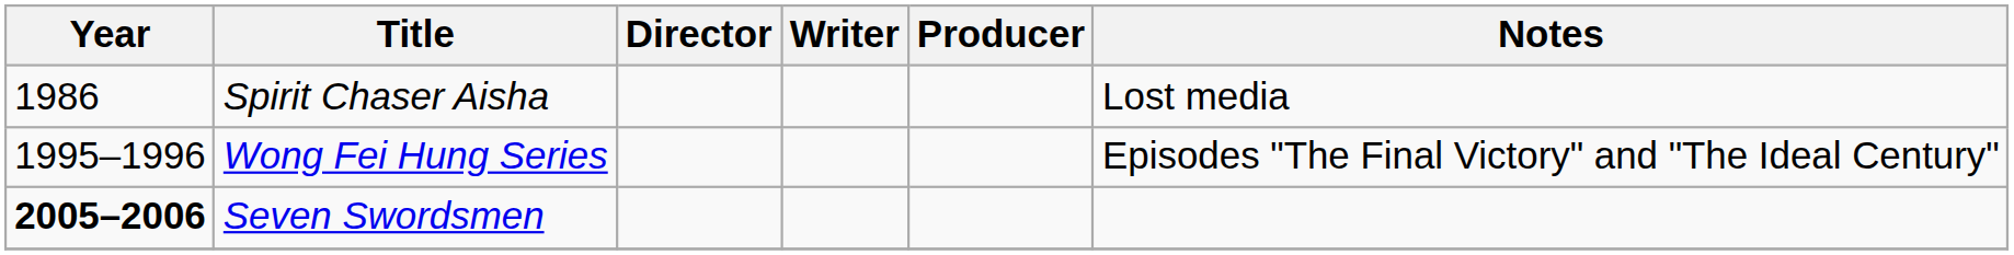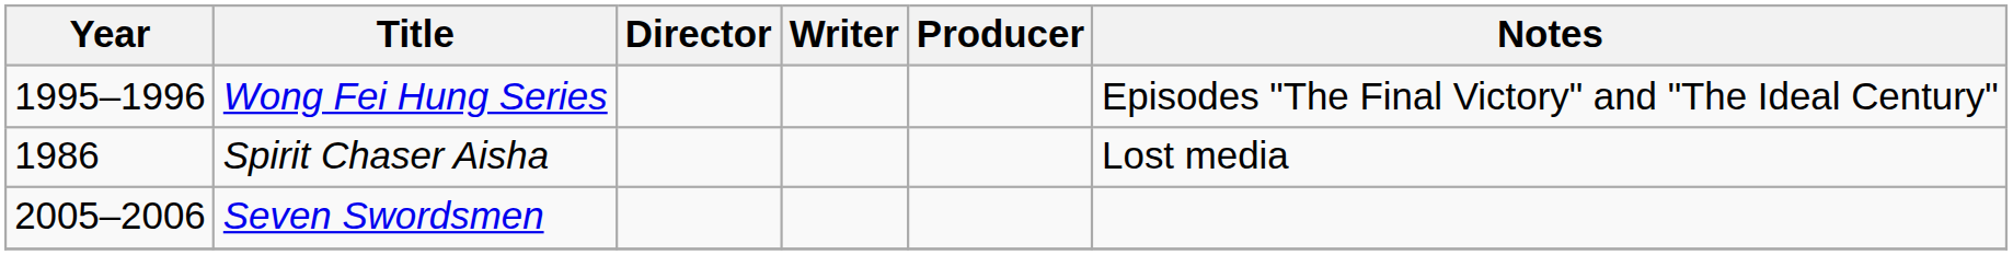 <table class="wikitable">
 <tr>
 <th>Year</th>
 <th>Title</th>
 <th scope="col">Director</th>
 <th scope="col">Writer</th>
 <th scope="col">Producer</th>
 <th>Notes</th>
 </tr>
 <tr>
+<td>1995–1996</td>
+<td><em><a href='#'>Wong Fei Hung Series</a></em></td>
+<td></td>
+<td></td>
+<td></td>
+<td>Episodes "The Final Victory" and "The Ideal Century"</td>
+</tr>
+<tr>
 <td>1986</td>
 <td><em>Spirit Chaser Aisha</em></td>
 <td></td>
 <td></td>
 <td></td>
 <td>Lost media</td>
 </tr>
 <tr>
-<td>1995–1996</td>
-<td><em><a href='#'>Wong Fei Hung Series</a></em></td>
-<td></td>
-<td></td>
-<td></td>
-<td>Episodes "The Final Victory" and "The Ideal Century"</td>
-</tr>
-<tr>
-<td><strong>2005–2006</strong></td>
+<td>2005–2006</td>
 <td><em><a href='#'>Seven Swordsmen</a></em></td>
 <td></td>
 <td></td>
 <td></td>
 <td></td>
 </tr>
 <tr>
 </tr>
 </table>
